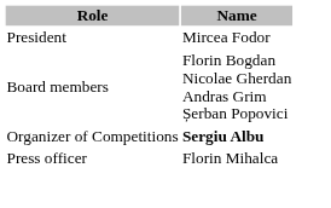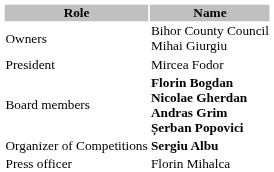 <table class="toccolours">
 <tr>
 <th style="background:silver;">Role</th>
 <th style="background:silver;">Name</th>
+</tr>
+<tr>
+<td>Owners</td>
+<td> Bihor County Council<br> Mihai Giurgiu</td>
 </tr>
 <tr>
 <td>President</td>
 <td> Mircea Fodor</td>
 </tr>
 <tr>
 <td>Board members</td>
-<td> Florin Bogdan <br>  Nicolae Gherdan <br>  Andras Grim <br>  Șerban Popovici</td>
+<td><strong> Florin Bogdan <br>  Nicolae Gherdan <br>  Andras Grim <br>  Șerban Popovici</strong></td>
 </tr>
 <tr>
 <td>Organizer of Competitions</td>
 <td><strong> Sergiu Albu</strong></td>
 </tr>
 <tr>
 <td>Press officer</td>
 <td> Florin Mihalca</td>
 </tr>
 </table>
